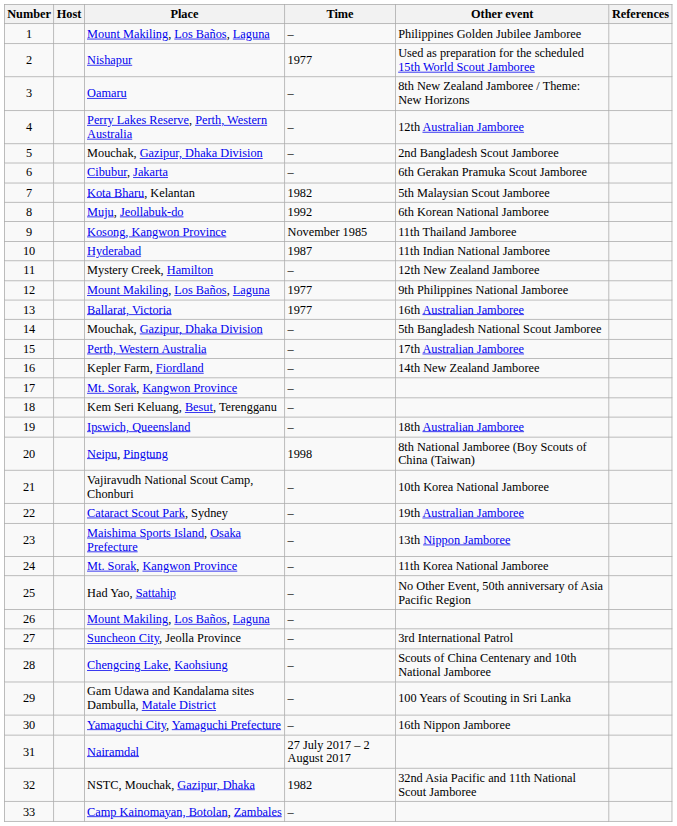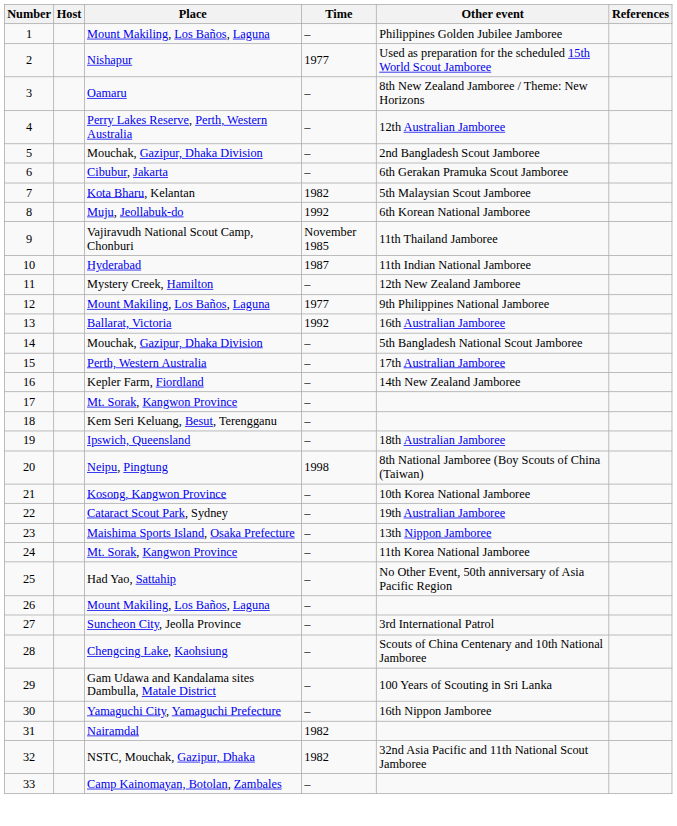 <table class=wikitable>
 <tr>
 <th>Number</th>
 <th>Host</th>
 <th>Place</th>
 <th>Time</th>
 <th>Other event</th>
 <th>References</th>
 </tr>
 <tr>
 <td align=center>1</td>
 <td></td>
 <td><a href='#'>Mount Makiling</a>, <a href='#'>Los Baños</a>, <a href='#'>Laguna</a></td>
 <td>–</td>
 <td>Philippines Golden Jubilee Jamboree</td>
 <td></td>
 </tr>
 <tr>
 <td align=center>2</td>
 <td></td>
 <td><a href='#'>Nishapur</a></td>
 <td>1977</td>
 <td>Used as preparation for the scheduled <a href='#'>15th World Scout Jamboree</a></td>
 <td></td>
 </tr>
 <tr>
 <td align=center>3</td>
 <td></td>
 <td><a href='#'>Oamaru</a></td>
 <td>–</td>
 <td>8th New Zealand Jamboree / Theme: New Horizons</td>
 <td></td>
 </tr>
 <tr>
 <td align=center>4</td>
 <td></td>
 <td><a href='#'>Perry Lakes Reserve</a>, <a href='#'>Perth, Western Australia</a></td>
 <td>–</td>
 <td>12th <a href='#'>Australian Jamboree</a></td>
 <td></td>
 </tr>
 <tr>
 <td align=center>5</td>
 <td></td>
 <td>Mouchak, <a href='#'>Gazipur, Dhaka Division</a></td>
 <td>–</td>
 <td>2nd Bangladesh Scout Jamboree</td>
 <td></td>
 </tr>
 <tr>
 <td align=center>6</td>
 <td></td>
 <td><a href='#'>Cibubur</a>, <a href='#'>Jakarta</a></td>
 <td>–</td>
 <td>6th Gerakan Pramuka Scout Jamboree</td>
 <td></td>
 </tr>
 <tr>
 <td align=center>7</td>
 <td></td>
 <td><a href='#'>Kota Bharu</a>, Kelantan</td>
 <td>1982</td>
 <td>5th Malaysian Scout Jamboree</td>
 <td></td>
 </tr>
 <tr>
 <td align=center>8</td>
 <td></td>
 <td><a href='#'>Muju</a>, <a href='#'>Jeollabuk-do</a></td>
 <td>1992</td>
 <td>6th Korean National Jamboree</td>
 <td></td>
 </tr>
 <tr>
 <td align=center>9</td>
 <td></td>
-<td><a href='#'>Kosong, Kangwon Province</a></td>
+<td>Vajiravudh National Scout Camp, Chonburi</td>
 <td>November 1985</td>
 <td>11th Thailand Jamboree</td>
 <td></td>
 </tr>
 <tr>
 <td align=center>10</td>
 <td></td>
 <td><a href='#'>Hyderabad</a></td>
 <td>1987</td>
 <td>11th Indian National Jamboree</td>
 <td></td>
 </tr>
 <tr>
 <td align=center>11</td>
 <td></td>
 <td>Mystery Creek, <a href='#'>Hamilton</a></td>
 <td>–</td>
 <td>12th New Zealand Jamboree</td>
 <td></td>
 </tr>
 <tr>
 <td align=center>12</td>
 <td></td>
 <td><a href='#'>Mount Makiling</a>, <a href='#'>Los Baños</a>, <a href='#'>Laguna</a></td>
 <td>1977</td>
 <td>9th Philippines National Jamboree</td>
 <td></td>
 </tr>
 <tr>
 <td align=center>13</td>
 <td></td>
 <td><a href='#'>Ballarat, Victoria</a></td>
-<td>1977</td>
+<td>1992</td>
 <td>16th <a href='#'>Australian Jamboree</a></td>
 <td></td>
 </tr>
 <tr>
 <td align=center>14</td>
 <td></td>
 <td>Mouchak, <a href='#'>Gazipur, Dhaka Division</a></td>
 <td>–</td>
 <td>5th Bangladesh National Scout Jamboree</td>
 <td></td>
 </tr>
 <tr>
 <td align=center>15</td>
 <td></td>
 <td><a href='#'>Perth, Western Australia</a></td>
 <td>–</td>
 <td>17th <a href='#'>Australian Jamboree</a></td>
 <td></td>
 </tr>
 <tr>
 <td align=center>16</td>
 <td></td>
 <td>Kepler Farm, <a href='#'>Fiordland</a></td>
 <td>–</td>
 <td>14th New Zealand Jamboree</td>
 <td></td>
 </tr>
 <tr>
 <td align=center>17</td>
 <td></td>
 <td><a href='#'>Mt. Sorak</a>, <a href='#'>Kangwon Province</a></td>
 <td>–</td>
 <td></td>
 <td></td>
 </tr>
 <tr>
 <td align=center>18</td>
 <td></td>
 <td>Kem Seri Keluang, <a href='#'>Besut</a>, Terengganu</td>
 <td>–</td>
 <td></td>
 <td></td>
 </tr>
 <tr>
 <td align=center>19</td>
 <td></td>
 <td><a href='#'>Ipswich, Queensland</a></td>
 <td>–</td>
 <td>18th <a href='#'>Australian Jamboree</a></td>
 <td></td>
 </tr>
 <tr>
 <td align=center>20</td>
 <td></td>
 <td><a href='#'>Neipu</a>, <a href='#'>Pingtung</a></td>
 <td>1998</td>
 <td>8th National Jamboree (Boy Scouts of China (Taiwan)</td>
 <td></td>
 </tr>
 <tr>
 <td align=center>21</td>
 <td></td>
-<td>Vajiravudh National Scout Camp, Chonburi</td>
+<td><a href='#'>Kosong, Kangwon Province</a></td>
 <td>–</td>
 <td>10th Korea National Jamboree</td>
 <td></td>
 </tr>
 <tr>
 <td align=center>22</td>
 <td></td>
 <td><a href='#'>Cataract Scout Park</a>, Sydney</td>
 <td>–</td>
 <td>19th <a href='#'>Australian Jamboree</a></td>
 <td></td>
 </tr>
 <tr>
 <td align=center>23</td>
 <td></td>
 <td><a href='#'>Maishima Sports Island</a>, <a href='#'>Osaka Prefecture</a></td>
 <td>–</td>
 <td>13th <a href='#'>Nippon Jamboree</a></td>
 <td></td>
 </tr>
 <tr>
 <td align=center>24</td>
 <td></td>
 <td><a href='#'>Mt. Sorak</a>, <a href='#'>Kangwon Province</a></td>
 <td>–</td>
 <td>11th Korea National Jamboree</td>
 <td></td>
 </tr>
 <tr>
 <td align=center>25</td>
 <td></td>
 <td>Had Yao, <a href='#'>Sattahip</a></td>
 <td>–</td>
 <td>No Other Event, 50th anniversary of Asia Pacific Region</td>
 <td></td>
 </tr>
 <tr>
 <td align=center>26</td>
 <td></td>
 <td><a href='#'>Mount Makiling</a>, <a href='#'>Los Baños</a>, <a href='#'>Laguna</a></td>
 <td>–</td>
 <td></td>
 <td></td>
 </tr>
 <tr>
 <td align=center>27</td>
 <td></td>
 <td><a href='#'>Suncheon City</a>, Jeolla Province</td>
 <td>–</td>
 <td>3rd International Patrol</td>
 <td></td>
 </tr>
 <tr>
 <td align=center>28</td>
 <td></td>
 <td><a href='#'>Chengcing Lake</a>, <a href='#'>Kaohsiung</a></td>
 <td>–</td>
 <td>Scouts of China Centenary and 10th National Jamboree</td>
 <td></td>
 </tr>
 <tr>
 <td align=center>29</td>
 <td></td>
 <td>Gam Udawa and Kandalama sites Dambulla, <a href='#'>Matale District</a></td>
 <td>–</td>
 <td>100 Years of Scouting in Sri Lanka</td>
 <td></td>
 </tr>
 <tr>
 <td align=center>30</td>
 <td></td>
 <td><a href='#'>Yamaguchi City</a>, <a href='#'>Yamaguchi Prefecture</a></td>
 <td>–</td>
 <td>16th Nippon Jamboree</td>
 <td></td>
 </tr>
 <tr>
 <td align=center>31</td>
 <td></td>
 <td><a href='#'>Nairamdal</a></td>
-<td>27 July 2017 – 2 August 2017</td>
+<td>1982</td>
 <td></td>
 </tr>
 <tr>
 <td align=center>32</td>
 <td></td>
 <td>NSTC, Mouchak, <a href='#'>Gazipur, Dhaka</a></td>
 <td>1982</td>
 <td>32nd Asia Pacific and 11th National Scout Jamboree</td>
 <td></td>
 </tr>
 <tr>
 <td align=center>33</td>
 <td></td>
 <td><a href='#'>Camp Kainomayan, Botolan</a>, <a href='#'>Zambales</a></td>
 <td>–</td>
 <td></td>
 <td></td>
 </tr>
 </table>
